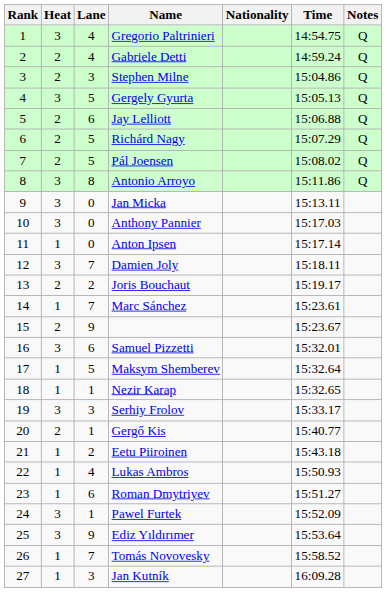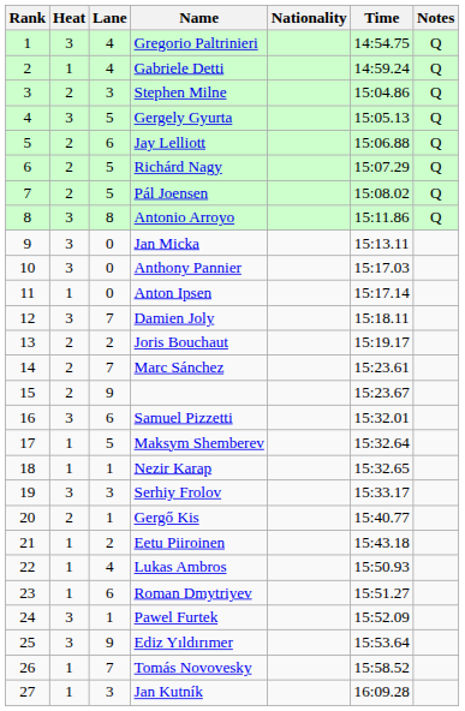 <table class="wikitable sortable" style="text-align:center">
 <tr>
 <th>Rank</th>
 <th>Heat</th>
 <th>Lane</th>
 <th>Name</th>
 <th>Nationality</th>
 <th>Time</th>
 <th>Notes</th>
 </tr>
 <tr bgcolor=ccffcc>
 <td>1</td>
 <td>3</td>
 <td>4</td>
 <td align=left><a href='#'>Gregorio Paltrinieri</a></td>
 <td align=left></td>
 <td>14:54.75</td>
 <td>Q</td>
 </tr>
 <tr bgcolor=ccffcc>
 <td>2</td>
-<td>2</td>
+<td>1</td>
 <td>4</td>
 <td align=left><a href='#'>Gabriele Detti</a></td>
 <td align=left></td>
 <td>14:59.24</td>
 <td>Q</td>
 </tr>
 <tr bgcolor=ccffcc>
 <td>3</td>
 <td>2</td>
 <td>3</td>
 <td align=left><a href='#'>Stephen Milne</a></td>
 <td align=left></td>
 <td>15:04.86</td>
 <td>Q</td>
 </tr>
 <tr bgcolor=ccffcc>
 <td>4</td>
 <td>3</td>
 <td>5</td>
 <td align=left><a href='#'>Gergely Gyurta</a></td>
 <td align=left></td>
 <td>15:05.13</td>
 <td>Q</td>
 </tr>
 <tr bgcolor=ccffcc>
 <td>5</td>
 <td>2</td>
 <td>6</td>
 <td align=left><a href='#'>Jay Lelliott</a></td>
 <td align=left></td>
 <td>15:06.88</td>
 <td>Q</td>
 </tr>
 <tr bgcolor=ccffcc>
 <td>6</td>
 <td>2</td>
 <td>5</td>
 <td align=left><a href='#'>Richárd Nagy</a></td>
 <td align=left></td>
 <td>15:07.29</td>
 <td>Q</td>
 </tr>
 <tr bgcolor=ccffcc>
 <td>7</td>
 <td>2</td>
 <td>5</td>
 <td align=left><a href='#'>Pál Joensen</a></td>
 <td align=left></td>
 <td>15:08.02</td>
 <td>Q</td>
 </tr>
 <tr bgcolor=ccffcc>
 <td>8</td>
 <td>3</td>
 <td>8</td>
 <td align=left><a href='#'>Antonio Arroyo</a></td>
 <td align=left></td>
 <td>15:11.86</td>
 <td>Q</td>
 </tr>
 <tr>
 <td>9</td>
 <td>3</td>
 <td>0</td>
 <td align=left><a href='#'>Jan Micka</a></td>
 <td align=left></td>
 <td>15:13.11</td>
 <td></td>
 </tr>
 <tr>
 <td>10</td>
 <td>3</td>
 <td>0</td>
 <td align=left><a href='#'>Anthony Pannier</a></td>
 <td align=left></td>
 <td>15:17.03</td>
 <td></td>
 </tr>
 <tr>
 <td>11</td>
 <td>1</td>
 <td>0</td>
 <td align=left><a href='#'>Anton Ipsen</a></td>
 <td align=left></td>
 <td>15:17.14</td>
 <td></td>
 </tr>
 <tr>
 <td>12</td>
 <td>3</td>
 <td>7</td>
 <td align=left><a href='#'>Damien Joly</a></td>
 <td align=left></td>
 <td>15:18.11</td>
 <td></td>
 </tr>
 <tr>
 <td>13</td>
 <td>2</td>
 <td>2</td>
 <td align=left><a href='#'>Joris Bouchaut</a></td>
 <td align=left></td>
 <td>15:19.17</td>
 <td></td>
 </tr>
 <tr>
 <td>14</td>
-<td>1</td>
+<td>2</td>
 <td>7</td>
 <td align=left><a href='#'>Marc Sánchez</a></td>
 <td align=left></td>
 <td>15:23.61</td>
 <td></td>
 </tr>
 <tr>
 <td>15</td>
 <td>2</td>
 <td>9</td>
 <td align=left></td>
 <td align=left></td>
 <td>15:23.67</td>
 <td></td>
 </tr>
 <tr>
 <td>16</td>
 <td>3</td>
 <td>6</td>
 <td align=left><a href='#'>Samuel Pizzetti</a></td>
 <td align=left></td>
 <td>15:32.01</td>
 <td></td>
 </tr>
 <tr>
 <td>17</td>
 <td>1</td>
 <td>5</td>
 <td align=left><a href='#'>Maksym Shemberev</a></td>
 <td align=left></td>
 <td>15:32.64</td>
 <td></td>
 </tr>
 <tr>
 <td>18</td>
 <td>1</td>
 <td>1</td>
 <td align=left><a href='#'>Nezir Karap</a></td>
 <td align=left></td>
 <td>15:32.65</td>
 <td></td>
 </tr>
 <tr>
 <td>19</td>
 <td>3</td>
 <td>3</td>
 <td align=left><a href='#'>Serhiy Frolov</a></td>
 <td align=left></td>
 <td>15:33.17</td>
 <td></td>
 </tr>
 <tr>
 <td>20</td>
 <td>2</td>
 <td>1</td>
 <td align=left><a href='#'>Gergő Kis</a></td>
 <td align=left></td>
 <td>15:40.77</td>
 <td></td>
 </tr>
 <tr>
 <td>21</td>
 <td>1</td>
 <td>2</td>
 <td align=left><a href='#'>Eetu Piiroinen</a></td>
 <td align=left></td>
 <td>15:43.18</td>
 <td></td>
 </tr>
 <tr>
 <td>22</td>
 <td>1</td>
 <td>4</td>
 <td align=left><a href='#'>Lukas Ambros</a></td>
 <td align=left></td>
 <td>15:50.93</td>
 <td></td>
 </tr>
 <tr>
 <td>23</td>
 <td>1</td>
 <td>6</td>
 <td align=left><a href='#'>Roman Dmytriyev</a></td>
 <td align=left></td>
 <td>15:51.27</td>
 <td></td>
 </tr>
 <tr>
 <td>24</td>
 <td>3</td>
 <td>1</td>
 <td align=left><a href='#'>Pawel Furtek</a></td>
 <td align=left></td>
 <td>15:52.09</td>
 <td></td>
 </tr>
 <tr>
 <td>25</td>
 <td>3</td>
 <td>9</td>
 <td align=left><a href='#'>Ediz Yıldırımer</a></td>
 <td align=left></td>
 <td>15:53.64</td>
 <td></td>
 </tr>
 <tr>
 <td>26</td>
 <td>1</td>
 <td>7</td>
 <td align=left><a href='#'>Tomás Novovesky</a></td>
 <td align=left></td>
 <td>15:58.52</td>
 <td></td>
 </tr>
 <tr>
 <td>27</td>
 <td>1</td>
 <td>3</td>
 <td align=left><a href='#'>Jan Kutník</a></td>
 <td align=left></td>
 <td>16:09.28</td>
 <td></td>
 </tr>
 </table>
